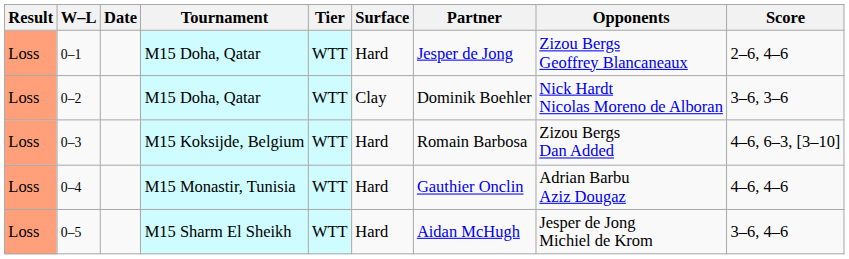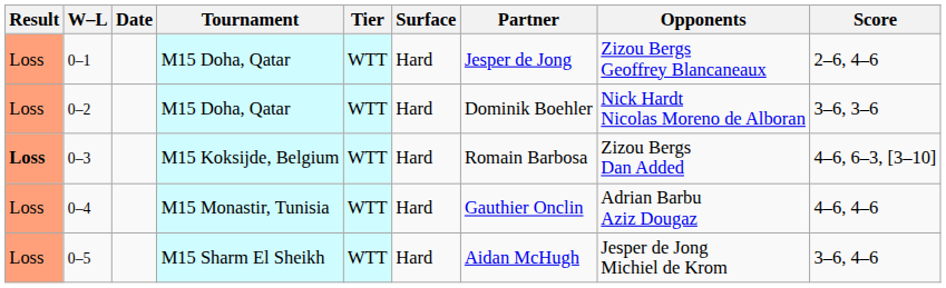 <table class="sortable wikitable">
 <tr>
 <th>Result</th>
 <th class="unsortable">W–L</th>
 <th>Date</th>
 <th>Tournament</th>
 <th>Tier</th>
 <th>Surface</th>
 <th>Partner</th>
 <th>Opponents</th>
 <th class="unsortable">Score</th>
 </tr>
 <tr>
 <td bgcolor=FFA07A>Loss</td>
 <td><small>0–1</small></td>
 <td></td>
 <td style="background:#cffcff;">M15 Doha, Qatar</td>
 <td style="background:#cffcff;">WTT</td>
 <td>Hard</td>
 <td> <a href='#'>Jesper de Jong</a></td>
 <td> <a href='#'>Zizou Bergs</a> <br>  <a href='#'>Geoffrey Blancaneaux</a></td>
 <td>2–6, 4–6</td>
 </tr>
 <tr>
 <td bgcolor=FFA07A>Loss</td>
 <td><small>0–2</small></td>
 <td></td>
 <td style="background:#cffcff;">M15 Doha, Qatar</td>
 <td style="background:#cffcff;">WTT</td>
-<td>Clay</td>
+<td>Hard</td>
 <td> Dominik Boehler</td>
 <td> <a href='#'>Nick Hardt</a> <br> <a href='#'>Nicolas Moreno de Alboran</a></td>
 <td>3–6, 3–6</td>
 </tr>
 <tr>
-<td bgcolor=FFA07A>Loss</td>
+<td bgcolor=FFA07A><strong>Loss</strong></td>
 <td><small>0–3</small></td>
 <td></td>
 <td style="background:#cffcff;">M15 Koksijde, Belgium</td>
 <td style="background:#cffcff;">WTT</td>
 <td>Hard</td>
 <td> Romain Barbosa</td>
 <td> Zizou Bergs <br> <a href='#'>Dan Added</a></td>
 <td>4–6, 6–3, [3–10]</td>
 </tr>
 <tr>
 <td bgcolor=FFA07A>Loss</td>
 <td><small>0–4</small></td>
 <td></td>
 <td style="background:#cffcff;">M15 Monastir, Tunisia</td>
 <td style="background:#cffcff;">WTT</td>
 <td>Hard</td>
 <td> <a href='#'>Gauthier Onclin</a></td>
 <td> Adrian Barbu <br> <a href='#'>Aziz Dougaz</a></td>
 <td>4–6, 4–6</td>
 </tr>
 <tr>
 <td bgcolor=FFA07A>Loss</td>
 <td><small>0–5</small></td>
 <td></td>
 <td style="background:#cffcff;">M15 Sharm El Sheikh</td>
 <td style="background:#cffcff;">WTT</td>
 <td>Hard</td>
 <td> <a href='#'>Aidan McHugh</a></td>
 <td> Jesper de Jong <br>  Michiel de Krom</td>
 <td>3–6, 4–6</td>
 </tr>
 </table>
